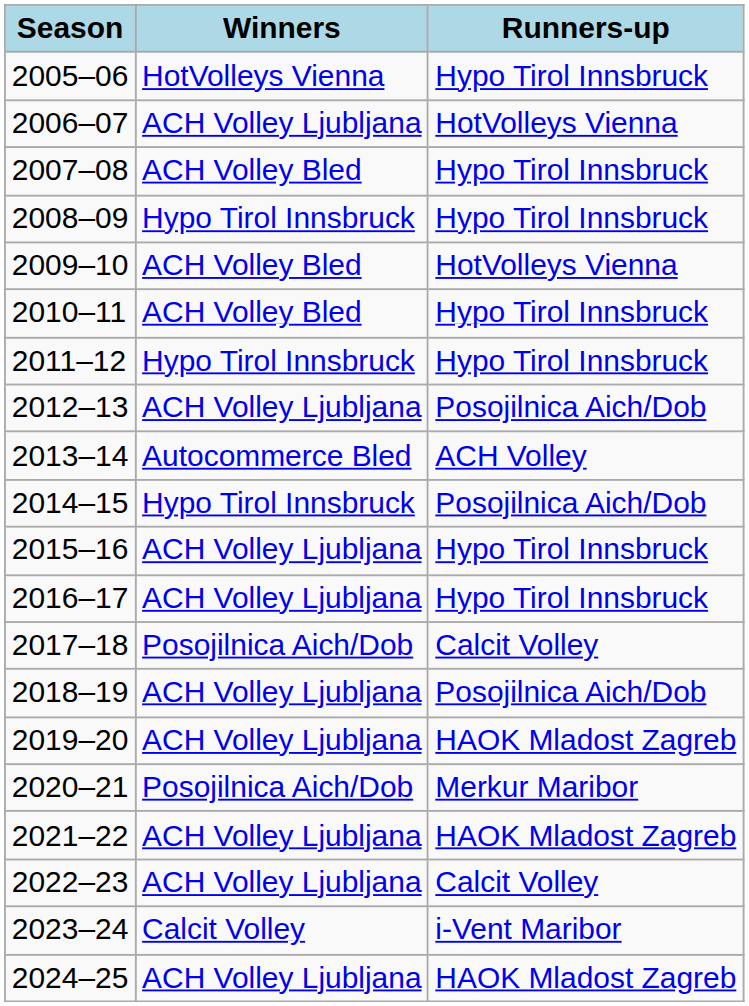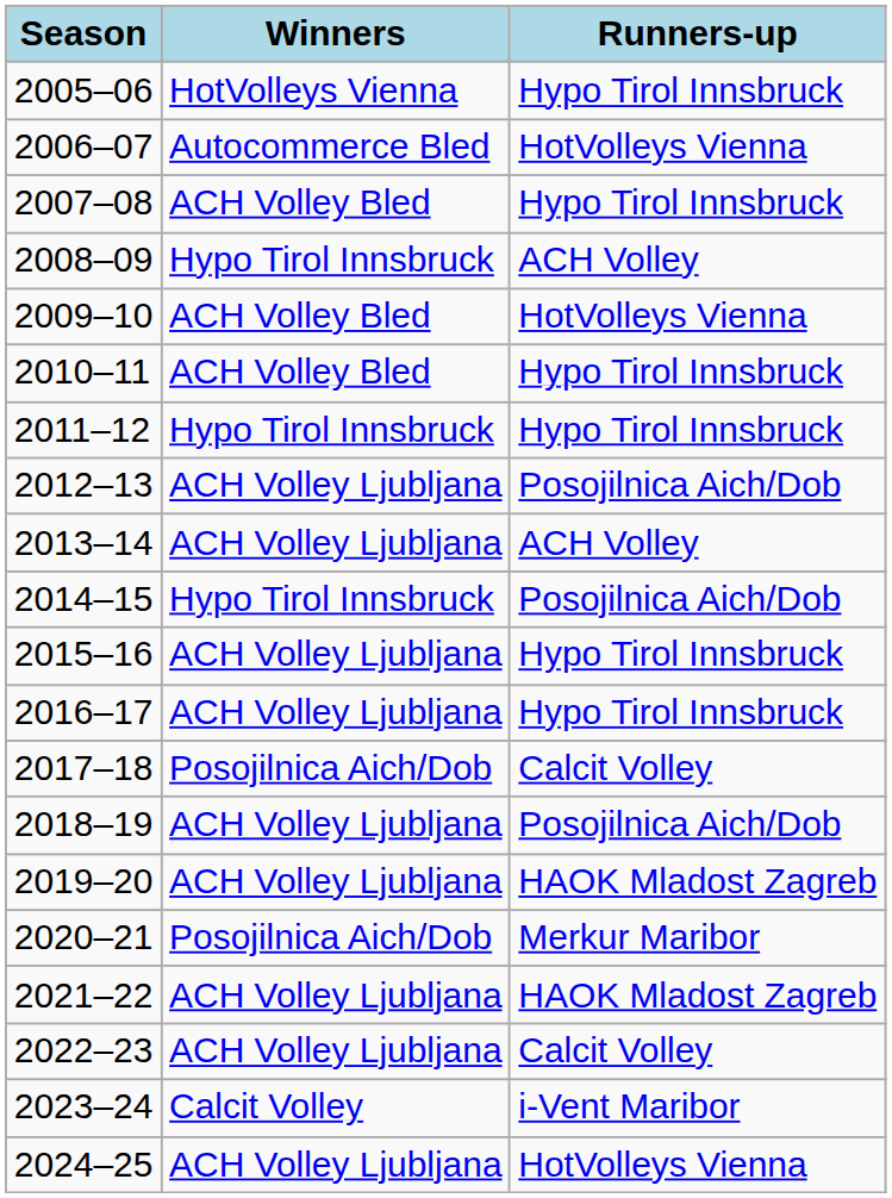 <table class=wikitable>
 <tr>
 <th style="background:lightblue;">Season</th>
 <th style="background:lightblue;">Winners</th>
 <th style="background:lightblue;">Runners-up</th>
 </tr>
 <tr>
 <td>2005–06</td>
 <td> <a href='#'>HotVolleys Vienna</a></td>
 <td> <a href='#'>Hypo Tirol Innsbruck</a></td>
 </tr>
 <tr>
 <td>2006–07</td>
-<td> <a href='#'>ACH Volley Ljubljana</a></td>
+<td> <a href='#'>Autocommerce Bled</a></td>
 <td> <a href='#'>HotVolleys Vienna</a></td>
 </tr>
 <tr>
 <td>2007–08</td>
 <td> <a href='#'>ACH Volley Bled</a></td>
 <td> <a href='#'>Hypo Tirol Innsbruck</a></td>
 </tr>
 <tr>
 <td>2008–09</td>
 <td> <a href='#'>Hypo Tirol Innsbruck</a></td>
-<td> <a href='#'>Hypo Tirol Innsbruck</a></td>
+<td> <a href='#'>ACH Volley</a></td>
 </tr>
 <tr>
 <td>2009–10</td>
 <td> <a href='#'>ACH Volley Bled</a></td>
 <td> <a href='#'>HotVolleys Vienna</a></td>
 </tr>
 <tr>
 <td>2010–11</td>
 <td> <a href='#'>ACH Volley Bled</a></td>
 <td> <a href='#'>Hypo Tirol Innsbruck</a></td>
 </tr>
 <tr>
 <td>2011–12</td>
 <td> <a href='#'>Hypo Tirol Innsbruck</a></td>
 <td> <a href='#'>Hypo Tirol Innsbruck</a></td>
 </tr>
 <tr>
 <td>2012–13</td>
 <td> <a href='#'>ACH Volley Ljubljana</a></td>
 <td> <a href='#'>Posojilnica Aich/Dob</a></td>
 </tr>
 <tr>
 <td>2013–14</td>
-<td> <a href='#'>Autocommerce Bled</a></td>
+<td> <a href='#'>ACH Volley Ljubljana</a></td>
 <td> <a href='#'>ACH Volley</a></td>
 </tr>
 <tr>
 <td>2014–15</td>
 <td> <a href='#'>Hypo Tirol Innsbruck</a></td>
 <td> <a href='#'>Posojilnica Aich/Dob</a></td>
 </tr>
 <tr>
 <td>2015–16</td>
 <td> <a href='#'>ACH Volley Ljubljana</a></td>
 <td> <a href='#'>Hypo Tirol Innsbruck</a></td>
 </tr>
 <tr>
 <td>2016–17</td>
 <td> <a href='#'>ACH Volley Ljubljana</a></td>
 <td> <a href='#'>Hypo Tirol Innsbruck</a></td>
 </tr>
 <tr>
 <td>2017–18</td>
 <td> <a href='#'>Posojilnica Aich/Dob</a></td>
 <td> <a href='#'>Calcit Volley</a></td>
 </tr>
 <tr>
 <td>2018–19</td>
 <td> <a href='#'>ACH Volley Ljubljana</a></td>
 <td> <a href='#'>Posojilnica Aich/Dob</a></td>
 </tr>
 <tr>
 <td>2019–20</td>
 <td> <a href='#'>ACH Volley Ljubljana</a></td>
 <td> <a href='#'>HAOK Mladost Zagreb</a></td>
 </tr>
 <tr>
 <td>2020–21</td>
 <td> <a href='#'>Posojilnica Aich/Dob</a></td>
 <td> <a href='#'>Merkur Maribor</a></td>
 </tr>
 <tr>
 <td>2021–22</td>
 <td> <a href='#'>ACH Volley Ljubljana</a></td>
 <td> <a href='#'>HAOK Mladost Zagreb</a></td>
 </tr>
 <tr>
 <td>2022–23</td>
 <td> <a href='#'>ACH Volley Ljubljana</a></td>
 <td> <a href='#'>Calcit Volley</a></td>
 </tr>
 <tr>
 <td>2023–24</td>
 <td> <a href='#'>Calcit Volley</a></td>
 <td> <a href='#'>i-Vent Maribor</a></td>
 </tr>
 <tr>
 <td>2024–25</td>
 <td> <a href='#'>ACH Volley Ljubljana</a></td>
-<td> <a href='#'>HAOK Mladost Zagreb</a></td>
+<td> <a href='#'>HotVolleys Vienna</a></td>
 </tr>
 <tr>
 </tr>
 </table>
